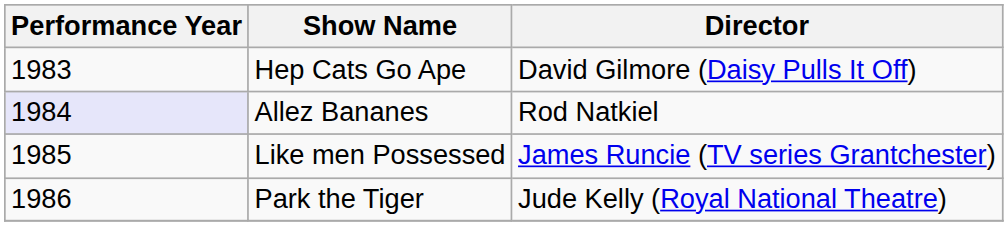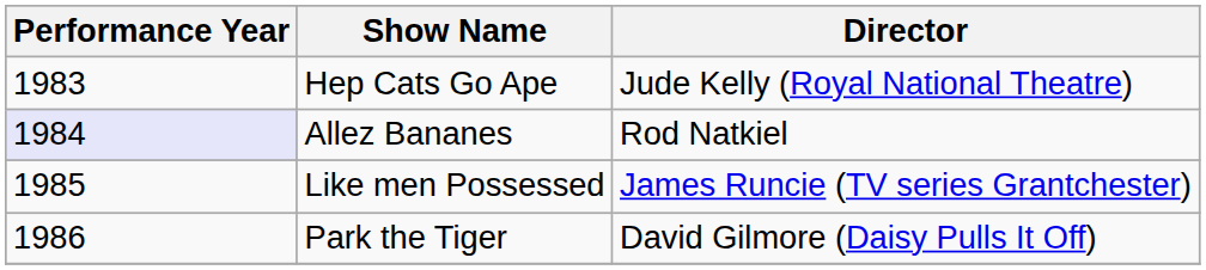 <table class="wikitable">
 <tr>
 <th>Performance Year</th>
 <th>Show Name</th>
 <th>Director</th>
 </tr>
 <tr>
 <td>1983</td>
 <td>Hep Cats Go Ape</td>
-<td>David Gilmore (<a href='#'>Daisy Pulls It Off</a>)</td>
+<td>Jude Kelly (<a href='#'>Royal National Theatre</a>)</td>
 </tr>
 <tr>
 <td style="background: lavender;">1984</td>
 <td>Allez Bananes</td>
 <td>Rod Natkiel</td>
 </tr>
 <tr>
 <td>1985</td>
 <td>Like men Possessed</td>
 <td><a href='#'>James Runcie</a> (<a href='#'>TV series Grantchester</a>)</td>
 </tr>
 <tr>
 <td>1986</td>
 <td>Park the Tiger</td>
-<td>Jude Kelly (<a href='#'>Royal National Theatre</a>)</td>
+<td>David Gilmore (<a href='#'>Daisy Pulls It Off</a>)</td>
 </tr>
 <tr>
 </tr>
 </table>
